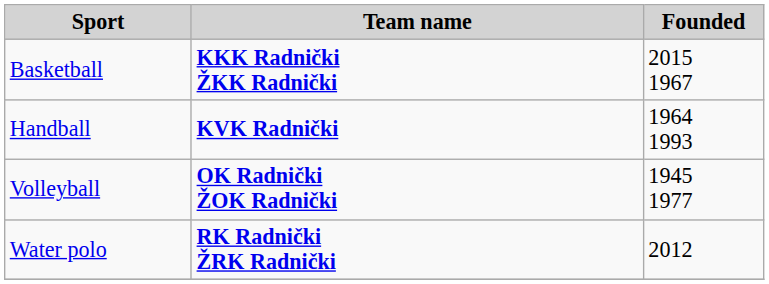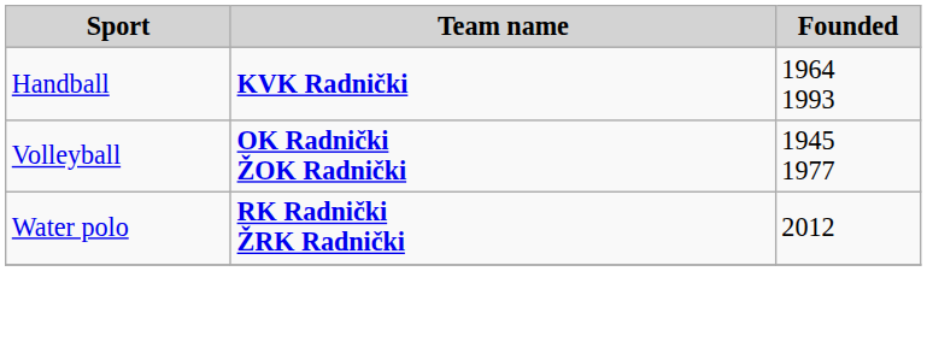 <table class="wikitable" style="text-align:left">
 <tr>
 <th style="background:lightgrey;width:8em">Sport</th>
 <th style="background:lightgrey;width:20em">Team name</th>
 <th style="background:lightgrey;width:5em">Founded</th>
-</tr>
-<tr>
-<td><a href='#'>Basketball</a></td>
-<td><strong><a href='#'>KKK Radnički</a></strong><br><strong><a href='#'>ŽKK Radnički</a></strong></td>
-<td>2015<br>1967</td>
 </tr>
 <tr>
 <td><a href='#'>Handball</a></td>
 <td><strong><a href='#'>KVK Radnički</a></strong></td>
 <td>1964<br>1993</td>
 </tr>
 <tr>
 <td><a href='#'>Volleyball</a></td>
 <td><strong><a href='#'>OK Radnički</a></strong><br><strong><a href='#'>ŽOK Radnički</a></strong></td>
 <td>1945<br>1977</td>
 </tr>
 <tr>
 <td><a href='#'>Water polo</a></td>
 <td><strong><a href='#'>RK Radnički</a></strong><br><strong><a href='#'>ŽRK Radnički</a></strong></td>
 <td>2012</td>
 </tr>
 <tr>
 </tr>
 </table>
